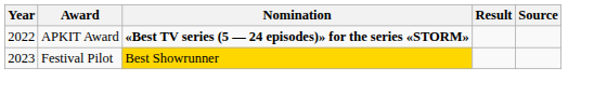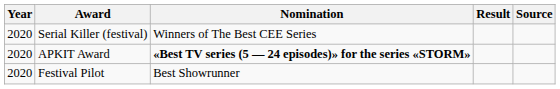 <table class="wikitable">
 <tr>
 <th scope="col">Year</th>
 <th scope="col">Award</th>
 <th>Nomination</th>
 <th scope="col">Result</th>
 <th scope="col">Source</th>
 </tr>
 <tr>
-<td rowspan="1">2022</td>
+<td rowspan="1">2020</td>
+<td>Serial Killer (festival)</td>
+<td>Winners of The Best CEE Series</td>
+<td></td>
+<td></td>
+</tr>
+<tr>
+<td rowspan="1">2020</td>
 <td>APKIT Award</td>
 <td><strong>«Best TV series (5 — 24 episodes)» for the series «STORM»</strong></td>
 <td></td>
 <td></td>
 </tr>
 <tr>
-<td rowspan="1">2023</td>
+<td rowspan="1">2020</td>
 <td>Festival Pilot</td>
-<td style="background: gold;">Best Showrunner</td>
+<td>Best Showrunner</td>
 <td></td>
 <td></td>
 </tr>
 </table>
